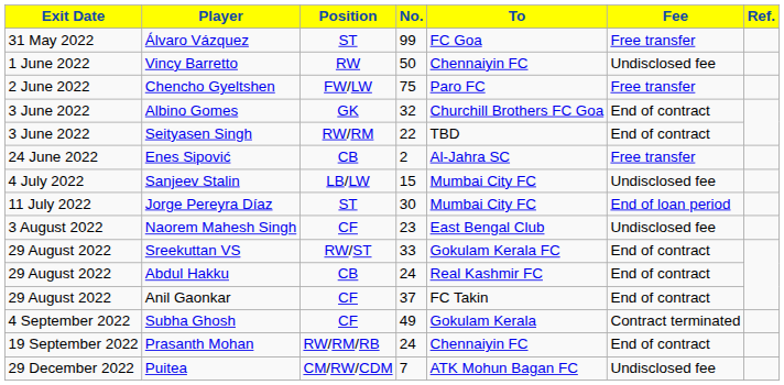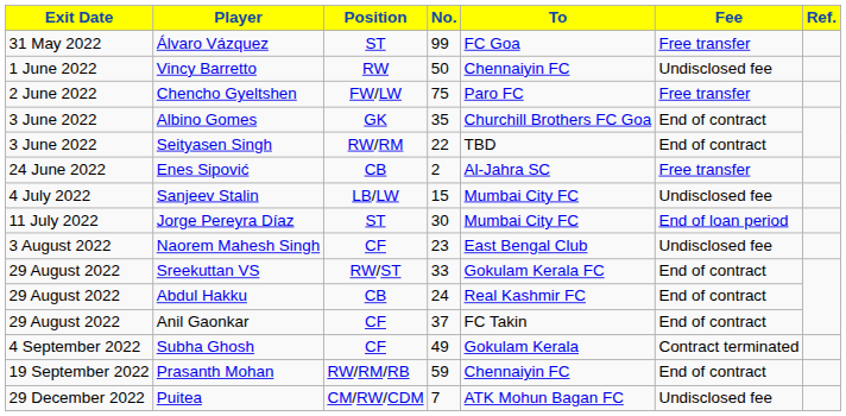 <table class="wikitable sortable">
 <tr>
 <th style="background:#FFFF00; color:#1047AB;">Exit Date</th>
 <th style="background:#FFFF00; color:#1047AB;">Player</th>
 <th style="background:#FFFF00; color:#1047AB;">Position</th>
 <th style="background:#FFFF00; color:#1047AB;">No.</th>
 <th style="background:#FFFF00; color:#1047AB;">To</th>
 <th style="background:#FFFF00; color:#1047AB;">Fee</th>
 <th style="background:#FFFF00; color:#1047AB;">Ref.</th>
 </tr>
 <tr>
 <td>31 May 2022</td>
 <td> <a href='#'>Álvaro Vázquez</a></td>
 <td style="text-align:center;"><a href='#'>ST</a></td>
 <td>99</td>
 <td> <a href='#'>FC Goa</a></td>
 <td><a href='#'>Free transfer</a></td>
 <td></td>
 </tr>
 <tr>
 <td>1 June 2022</td>
 <td> <a href='#'>Vincy Barretto</a></td>
 <td style="text-align:center;"><a href='#'>RW</a></td>
 <td>50</td>
 <td> <a href='#'>Chennaiyin FC</a></td>
 <td>Undisclosed fee</td>
 <td></td>
 </tr>
 <tr>
 <td>2 June 2022</td>
 <td> <a href='#'>Chencho Gyeltshen</a></td>
 <td style="text-align:center;"><a href='#'>FW</a>/<a href='#'>LW</a></td>
 <td>75</td>
 <td> <a href='#'>Paro FC</a></td>
 <td><a href='#'>Free transfer</a></td>
 <td></td>
 </tr>
 <tr>
 <td>3 June 2022</td>
 <td> <a href='#'>Albino Gomes</a></td>
 <td style="text-align:center;"><a href='#'>GK</a></td>
-<td>32</td>
+<td>35</td>
 <td> <a href='#'>Churchill Brothers FC Goa</a></td>
 <td>End of contract</td>
 <td rowspan="2"></td>
 </tr>
 <tr>
 <td>3 June 2022</td>
 <td> <a href='#'>Seityasen Singh</a></td>
 <td style="text-align:center;"><a href='#'>RW</a>/<a href='#'>RM</a></td>
 <td>22</td>
 <td>TBD</td>
 <td>End of contract</td>
 </tr>
 <tr>
 <td>24 June 2022</td>
 <td> <a href='#'>Enes Sipović</a></td>
 <td style="text-align:center;"><a href='#'>CB</a></td>
 <td>2</td>
 <td> <a href='#'>Al-Jahra SC</a></td>
 <td><a href='#'>Free transfer</a></td>
 <td></td>
 </tr>
 <tr>
 <td>4 July 2022</td>
 <td> <a href='#'>Sanjeev Stalin</a></td>
 <td style="text-align:center;"><a href='#'>LB</a>/<a href='#'>LW</a></td>
 <td>15</td>
 <td> <a href='#'>Mumbai City FC</a></td>
 <td>Undisclosed fee</td>
 <td></td>
 </tr>
 <tr>
 <td>11 July 2022</td>
 <td> <a href='#'>Jorge Pereyra Díaz</a></td>
 <td style="text-align:center;"><a href='#'>ST</a></td>
 <td>30</td>
 <td> <a href='#'>Mumbai City FC</a></td>
 <td><a href='#'>End of loan period</a></td>
 <td></td>
 </tr>
 <tr>
 <td>3 August 2022</td>
 <td> <a href='#'>Naorem Mahesh Singh</a></td>
 <td style="text-align:center;"><a href='#'>CF</a></td>
 <td>23</td>
 <td> <a href='#'>East Bengal Club</a></td>
 <td>Undisclosed fee</td>
 <td></td>
 </tr>
 <tr>
 <td>29 August 2022</td>
 <td> <a href='#'>Sreekuttan VS</a></td>
 <td style="text-align:center;"><a href='#'>RW</a>/<a href='#'>ST</a></td>
 <td>33</td>
 <td> <a href='#'>Gokulam Kerala FC</a></td>
 <td>End of contract</td>
 <td rowspan="3"></td>
 </tr>
 <tr>
 <td>29 August 2022</td>
 <td> <a href='#'>Abdul Hakku</a></td>
 <td style="text-align:center;"><a href='#'>CB</a></td>
 <td>24</td>
 <td> <a href='#'>Real Kashmir FC</a></td>
 <td>End of contract</td>
 </tr>
 <tr>
 <td>29 August 2022</td>
 <td> Anil Gaonkar</td>
 <td style="text-align:center;"><a href='#'>CF</a></td>
 <td>37</td>
 <td> FC Takin</td>
 <td>End of contract</td>
 </tr>
 <tr>
 <td>4 September 2022</td>
 <td> <a href='#'>Subha Ghosh</a></td>
 <td style="text-align:center;"><a href='#'>CF</a></td>
 <td>49</td>
 <td> <a href='#'>Gokulam Kerala</a></td>
 <td>Contract terminated</td>
 <td></td>
 </tr>
 <tr>
 <td>19 September 2022</td>
 <td> <a href='#'>Prasanth Mohan</a></td>
 <td><a href='#'>RW</a>/<a href='#'>RM</a>/<a href='#'>RB</a></td>
-<td>24</td>
+<td>59</td>
 <td> <a href='#'>Chennaiyin FC</a></td>
 <td>End of contract</td>
 <td></td>
 </tr>
 <tr>
 <td>29 December 2022</td>
 <td> <a href='#'>Puitea</a></td>
 <td><a href='#'>CM</a>/<a href='#'>RW</a>/<a href='#'>CDM</a></td>
 <td>7</td>
 <td> <a href='#'>ATK Mohun Bagan FC</a></td>
 <td>Undisclosed fee</td>
 <td></td>
 </tr>
 </table>
